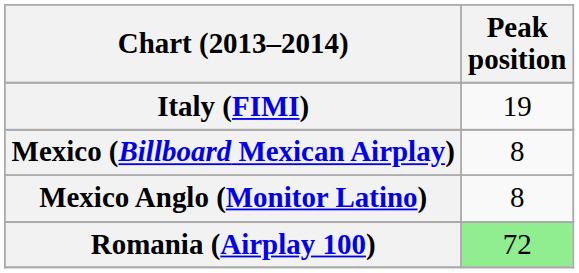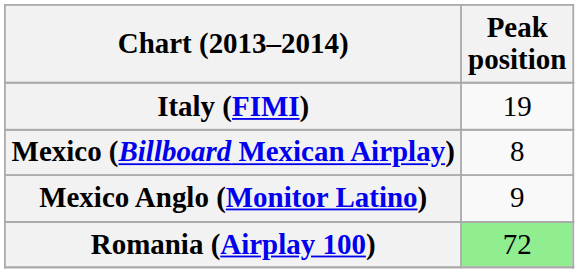 <table class="wikitable sortable plainrowheaders" style="text-align:center">
 <tr>
 <th scope="col">Chart (2013–2014)</th>
 <th scope="col">Peak<br>position</th>
 </tr>
 <tr>
 </tr>
 <tr>
 </tr>
 <tr>
 </tr>
 <tr>
 </tr>
 <tr>
 </tr>
 <tr>
 </tr>
 <tr>
 </tr>
 <tr>
 </tr>
 <tr>
 </tr>
 <tr>
 </tr>
 <tr>
 </tr>
 <tr>
 </tr>
 <tr>
 </tr>
 <tr>
 </tr>
 <tr>
 </tr>
 <tr>
 </tr>
 <tr>
 </tr>
 <tr>
 <th scope="row">Italy (<a href='#'>FIMI</a>)</th>
 <td>19</td>
 </tr>
 <tr>
 </tr>
 <tr>
 <th scope="row">Mexico (<a href='#'><em>Billboard</em> Mexican Airplay</a>)</th>
 <td>8</td>
 </tr>
 <tr>
 <th scope="row">Mexico Anglo (<a href='#'>Monitor Latino</a>)</th>
-<td>8</td>
+<td>9</td>
 </tr>
 <tr>
 </tr>
 <tr>
 </tr>
 <tr>
 </tr>
 <tr>
 </tr>
 <tr>
 <th scope="row">Romania (<a href='#'>Airplay 100</a>)</th>
 <td style="background: lightgreen; text-align:center;">72</td>
 </tr>
 <tr>
 </tr>
 <tr>
 </tr>
 <tr>
 </tr>
 <tr>
 </tr>
 <tr>
 </tr>
 <tr>
 </tr>
 <tr>
 </tr>
 <tr>
 </tr>
 <tr>
 </tr>
 <tr>
 </tr>
 <tr>
 </tr>
 <tr>
 </tr>
 <tr>
 </tr>
 <tr>
 </tr>
 </table>
